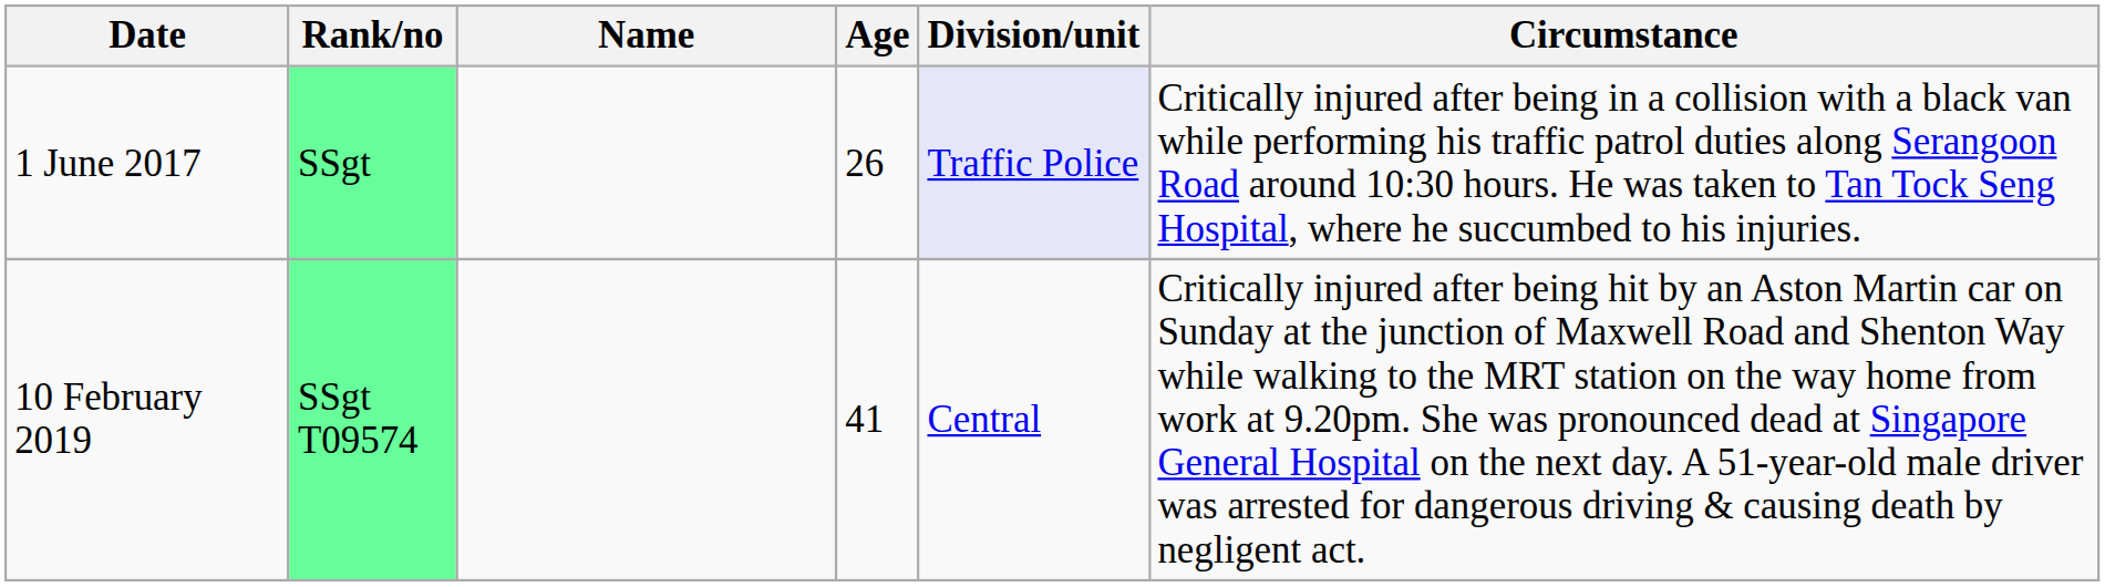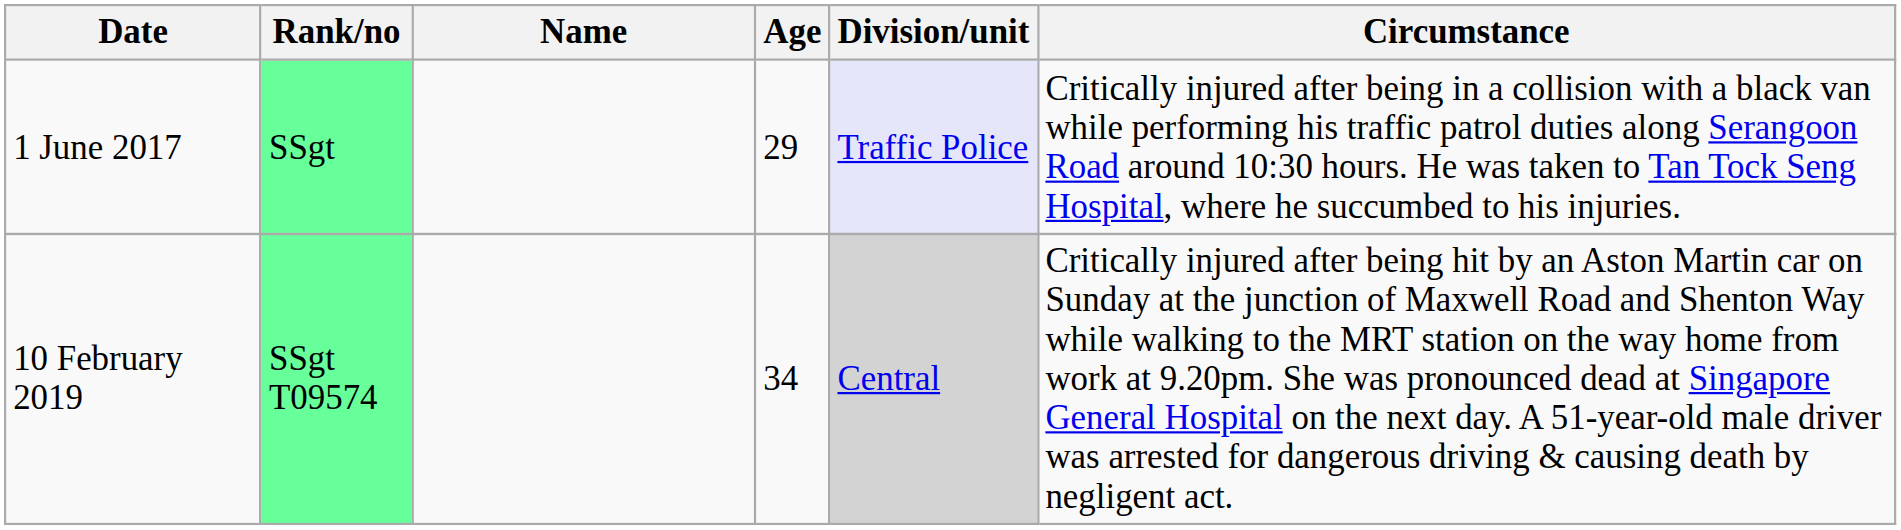 <table class="wikitable sortable">
 <tr>
 <th width="110px">Date</th>
 <th>Rank/no</th>
 <th width="150px">Name</th>
 <th>Age</th>
 <th>Division/unit</th>
 <th>Circumstance</th>
 </tr>
 <tr>
 <td>1 June 2017</td>
 <td bgcolor="66ff99">SSgt</td>
 <td></td>
-<td>26</td>
+<td>29</td>
 <td style="background: lavender;"><a href='#'>Traffic Police</a></td>
 <td>Critically injured after being in a collision with a black van while performing his traffic patrol duties along <a href='#'>Serangoon Road</a> around 10:30 hours. He was taken to <a href='#'>Tan Tock Seng Hospital</a>, where he succumbed to his injuries.</td>
 </tr>
 <tr>
 </tr>
 <tr>
 <td>10 February 2019</td>
 <td bgcolor="66ff99">SSgt T09574</td>
 <td></td>
-<td>41</td>
-<td><a href='#'>Central</a></td>
+<td>34</td>
+<td style="background: lightgrey;"><a href='#'>Central</a></td>
 <td>Critically injured after being hit by an Aston Martin car on Sunday at the junction of Maxwell Road and Shenton Way while walking to the MRT station on the way home from work at 9.20pm. She was pronounced dead at <a href='#'>Singapore General Hospital</a> on the next day. A 51-year-old male driver was arrested for dangerous driving & causing death by negligent act.</td>
 </tr>
 </table>
